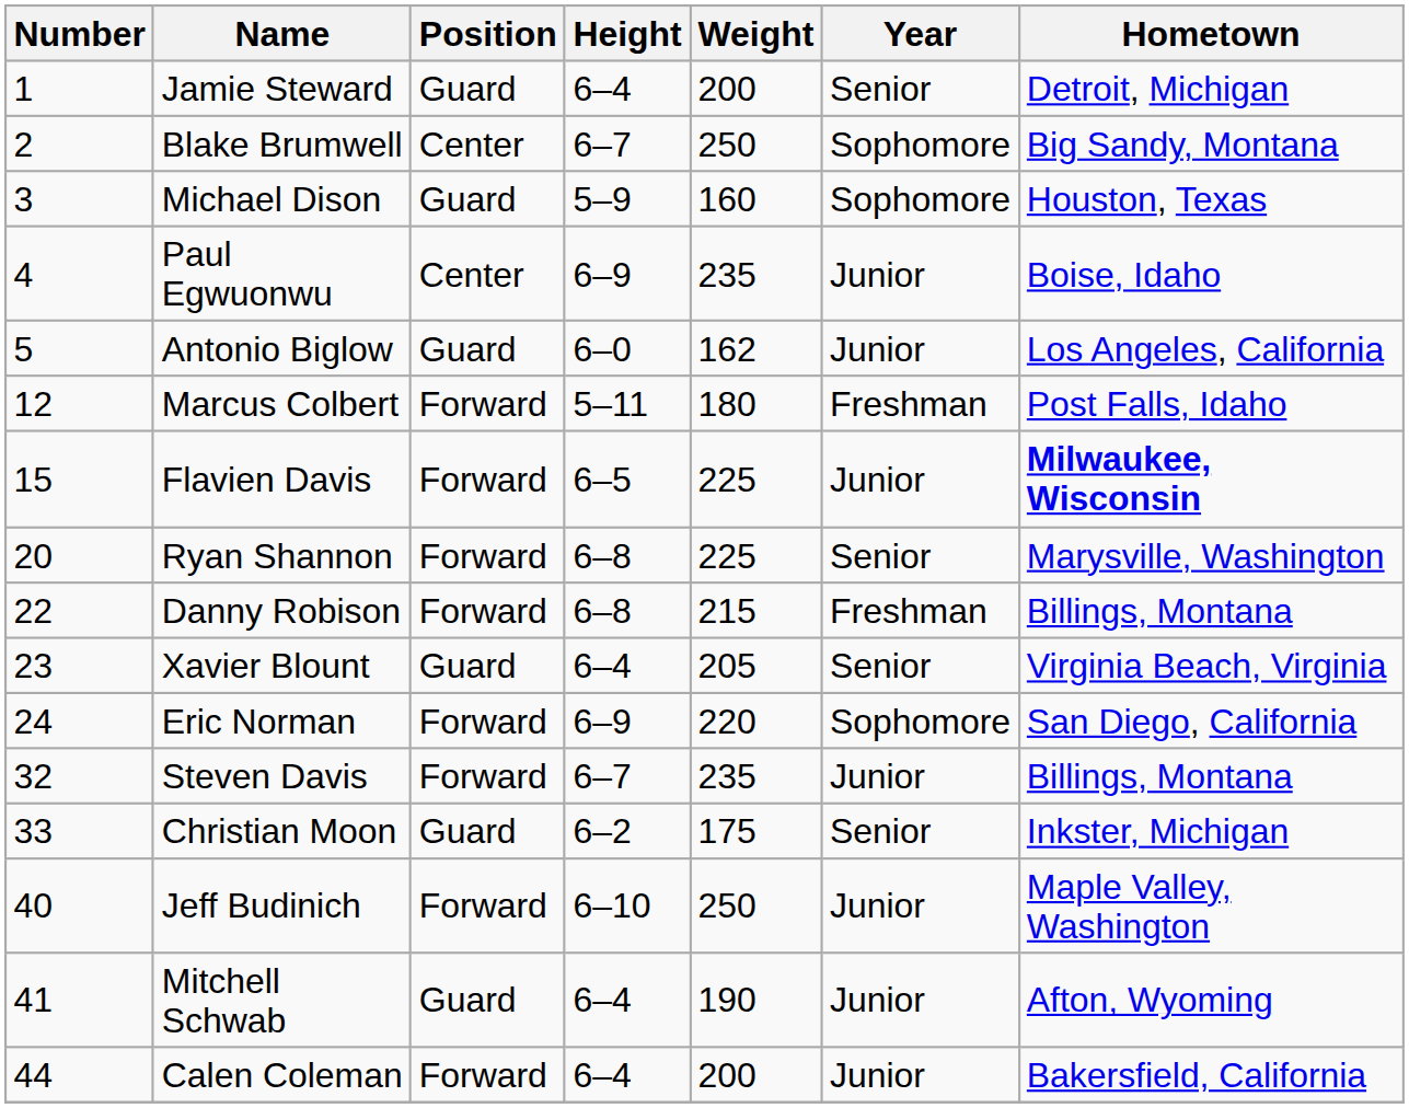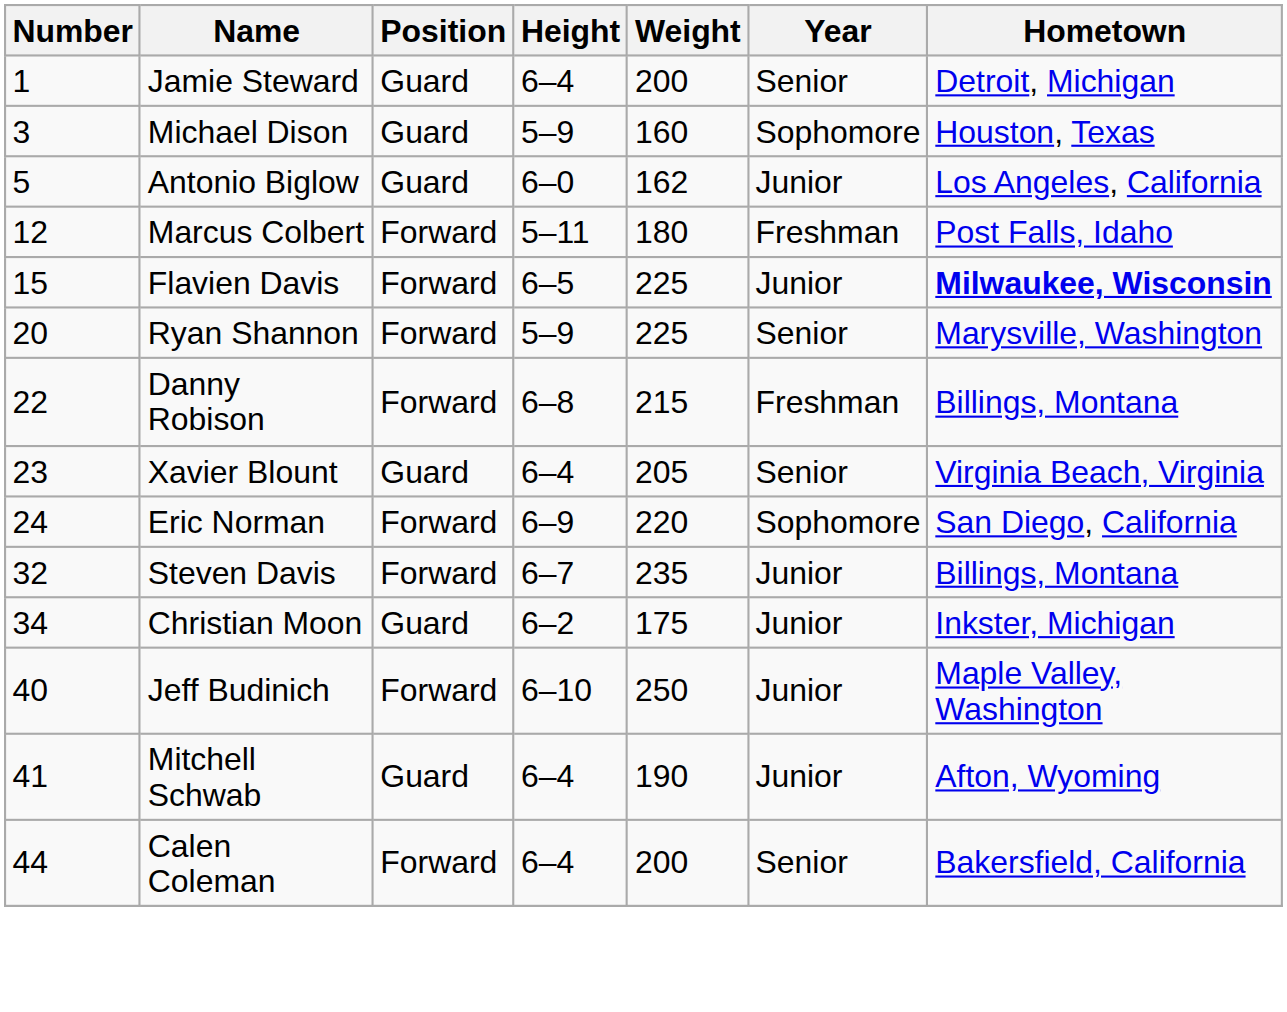 <table class="wikitable" style="font-size: 95%;">
 <tr>
 <th>Number</th>
 <th>Name</th>
 <th>Position</th>
 <th>Height</th>
 <th>Weight</th>
 <th>Year</th>
 <th>Hometown</th>
 </tr>
 <tr>
 <td>1</td>
 <td>Jamie Steward</td>
 <td>Guard</td>
 <td>6–4</td>
 <td>200</td>
 <td>Senior</td>
 <td><a href='#'>Detroit</a>, <a href='#'>Michigan</a></td>
 </tr>
 <tr>
-<td>2</td>
-<td>Blake Brumwell</td>
-<td>Center</td>
-<td>6–7</td>
-<td>250</td>
-<td>Sophomore</td>
-<td><a href='#'>Big Sandy, Montana</a></td>
-</tr>
-<tr>
 <td>3</td>
 <td>Michael Dison</td>
 <td>Guard</td>
 <td>5–9</td>
 <td>160</td>
 <td>Sophomore</td>
 <td><a href='#'>Houston</a>, <a href='#'>Texas</a></td>
-</tr>
-<tr>
-<td>4</td>
-<td>Paul Egwuonwu</td>
-<td>Center</td>
-<td>6–9</td>
-<td>235</td>
-<td>Junior</td>
-<td><a href='#'>Boise, Idaho</a></td>
 </tr>
 <tr>
 <td>5</td>
 <td>Antonio Biglow</td>
 <td>Guard</td>
 <td>6–0</td>
 <td>162</td>
 <td>Junior</td>
 <td><a href='#'>Los Angeles</a>, <a href='#'>California</a></td>
 </tr>
 <tr>
 <td>12</td>
 <td>Marcus Colbert</td>
 <td>Forward</td>
 <td>5–11</td>
 <td>180</td>
 <td>Freshman</td>
 <td><a href='#'>Post Falls, Idaho</a></td>
 </tr>
 <tr>
 <td>15</td>
 <td>Flavien Davis</td>
 <td>Forward</td>
 <td>6–5</td>
 <td>225</td>
 <td>Junior</td>
 <td><strong><a href='#'>Milwaukee, Wisconsin</a></strong></td>
 </tr>
 <tr>
 <td>20</td>
 <td>Ryan Shannon</td>
 <td>Forward</td>
-<td>6–8</td>
+<td>5–9</td>
 <td>225</td>
 <td>Senior</td>
 <td><a href='#'>Marysville, Washington</a></td>
 </tr>
 <tr>
 <td>22</td>
 <td>Danny Robison</td>
 <td>Forward</td>
 <td>6–8</td>
 <td>215</td>
 <td>Freshman</td>
 <td><a href='#'>Billings, Montana</a></td>
 </tr>
 <tr>
 <td>23</td>
 <td>Xavier Blount</td>
 <td>Guard</td>
 <td>6–4</td>
 <td>205</td>
 <td>Senior</td>
 <td><a href='#'>Virginia Beach, Virginia</a></td>
 </tr>
 <tr>
 <td>24</td>
 <td>Eric Norman</td>
 <td>Forward</td>
 <td>6–9</td>
 <td>220</td>
 <td>Sophomore</td>
 <td><a href='#'>San Diego</a>, <a href='#'>California</a></td>
 </tr>
 <tr>
 <td>32</td>
 <td>Steven Davis</td>
 <td>Forward</td>
 <td>6–7</td>
 <td>235</td>
 <td>Junior</td>
 <td><a href='#'>Billings, Montana</a></td>
 </tr>
 <tr>
-<td>33</td>
+<td>34</td>
 <td>Christian Moon</td>
 <td>Guard</td>
 <td>6–2</td>
 <td>175</td>
-<td>Senior</td>
+<td>Junior</td>
 <td><a href='#'>Inkster, Michigan</a></td>
 </tr>
 <tr>
 <td>40</td>
 <td>Jeff Budinich</td>
 <td>Forward</td>
 <td>6–10</td>
 <td>250</td>
 <td>Junior</td>
 <td><a href='#'>Maple Valley, Washington</a></td>
 </tr>
 <tr>
 <td>41</td>
 <td>Mitchell Schwab</td>
 <td>Guard</td>
 <td>6–4</td>
 <td>190</td>
 <td>Junior</td>
 <td><a href='#'>Afton, Wyoming</a></td>
 </tr>
 <tr>
 <td>44</td>
 <td>Calen Coleman</td>
 <td>Forward</td>
 <td>6–4</td>
 <td>200</td>
-<td>Junior</td>
+<td>Senior</td>
 <td><a href='#'>Bakersfield, California</a></td>
 </tr>
 <tr>
 </tr>
 </table>
